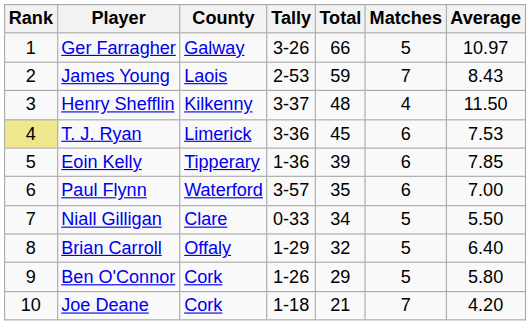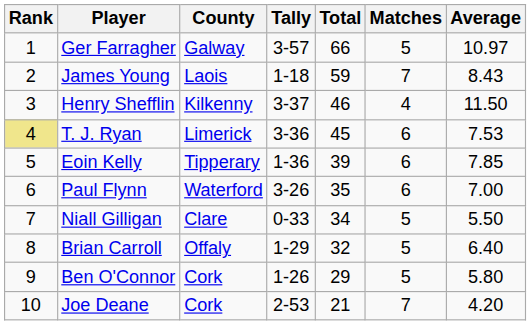 <table class="wikitable">
 <tr>
 <th>Rank</th>
 <th>Player</th>
 <th>County</th>
 <th>Tally</th>
 <th>Total</th>
 <th>Matches</th>
 <th>Average</th>
 </tr>
 <tr>
 <td rowspan=1 align=center>1</td>
 <td><a href='#'>Ger Farragher</a></td>
 <td><a href='#'>Galway</a></td>
-<td align=center>3-26</td>
+<td align=center>3-57</td>
 <td align=center>66</td>
 <td align=center>5</td>
 <td align=center>10.97</td>
 </tr>
 <tr>
 <td rowspan=1 align=center>2</td>
 <td><a href='#'>James Young</a></td>
 <td><a href='#'>Laois</a></td>
-<td align=center>2-53</td>
+<td align=center>1-18</td>
 <td align=center>59</td>
 <td align=center>7</td>
 <td align=center>8.43</td>
 </tr>
 <tr>
 <td rowspan=1 align=center>3</td>
 <td><a href='#'>Henry Shefflin</a></td>
 <td><a href='#'>Kilkenny</a></td>
 <td align=center>3-37</td>
-<td align=center>48</td>
+<td align=center>46</td>
 <td align=center>4</td>
 <td align=center>11.50</td>
 </tr>
 <tr>
 <td rowspan=1 align=center style="background: khaki;">4</td>
 <td><a href='#'>T. J. Ryan</a></td>
 <td><a href='#'>Limerick</a></td>
 <td align=center>3-36</td>
 <td align=center>45</td>
 <td align=center>6</td>
 <td align=center>7.53</td>
 </tr>
 <tr>
 <td rowspan=1 align=center>5</td>
 <td><a href='#'>Eoin Kelly</a></td>
 <td><a href='#'>Tipperary</a></td>
 <td align=center>1-36</td>
 <td align=center>39</td>
 <td align=center>6</td>
 <td align=center>7.85</td>
 </tr>
 <tr>
 <td rowspan=1 align=center>6</td>
 <td><a href='#'>Paul Flynn</a></td>
 <td><a href='#'>Waterford</a></td>
-<td align=center>3-57</td>
+<td align=center>3-26</td>
 <td align=center>35</td>
 <td align=center>6</td>
 <td align=center>7.00</td>
 </tr>
 <tr>
 <td rowspan=1 align=center>7</td>
 <td><a href='#'>Niall Gilligan</a></td>
 <td><a href='#'>Clare</a></td>
 <td align=center>0-33</td>
 <td align=center>34</td>
 <td align=center>5</td>
 <td align=center>5.50</td>
 </tr>
 <tr>
 <td rowspan=1 align=center>8</td>
 <td><a href='#'>Brian Carroll</a></td>
 <td><a href='#'>Offaly</a></td>
 <td align=center>1-29</td>
 <td align=center>32</td>
 <td align=center>5</td>
 <td align=center>6.40</td>
 </tr>
 <tr>
 <td rowspan=1 align=center>9</td>
 <td><a href='#'>Ben O'Connor</a></td>
 <td><a href='#'>Cork</a></td>
 <td align=center>1-26</td>
 <td align=center>29</td>
 <td align=center>5</td>
 <td align=center>5.80</td>
 </tr>
 <tr>
 <td rowspan=1 align=center>10</td>
 <td><a href='#'>Joe Deane</a></td>
 <td><a href='#'>Cork</a></td>
-<td align=center>1-18</td>
+<td align=center>2-53</td>
 <td align=center>21</td>
 <td align=center>7</td>
 <td align=center>4.20</td>
 </tr>
 </table>
